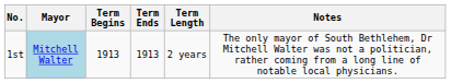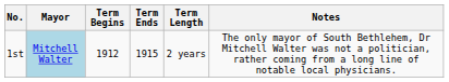 <table class="wikitable" style="text-align:center">
 <tr>
 <th>No.</th>
 <th>Mayor</th>
 <th>Term Begins</th>
 <th>Term Ends</th>
 <th>Term Length</th>
 <th>Notes</th>
 </tr>
 <tr>
 <td>1st</td>
 <td style="background: lightblue;"><a href='#'>Mitchell Walter</a></td>
-<td>1913</td>
-<td>1913</td>
+<td>1912</td>
+<td>1915</td>
 <td>2 years</td>
 <td>The only mayor of South Bethlehem, Dr Mitchell Walter was not a politician, rather coming from a long line of notable local physicians.</td>
 </tr>
 </table>
